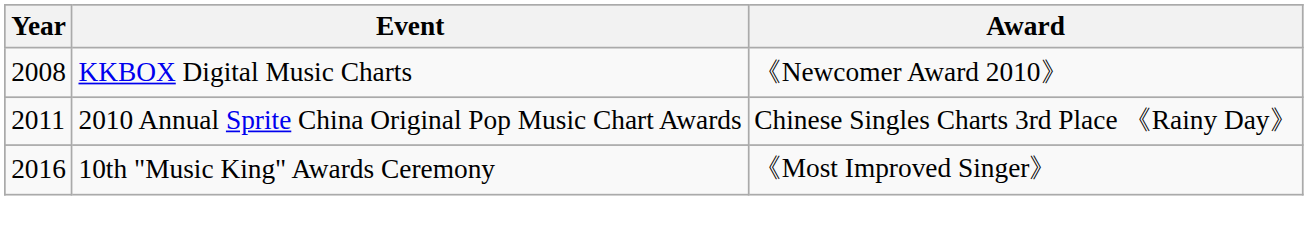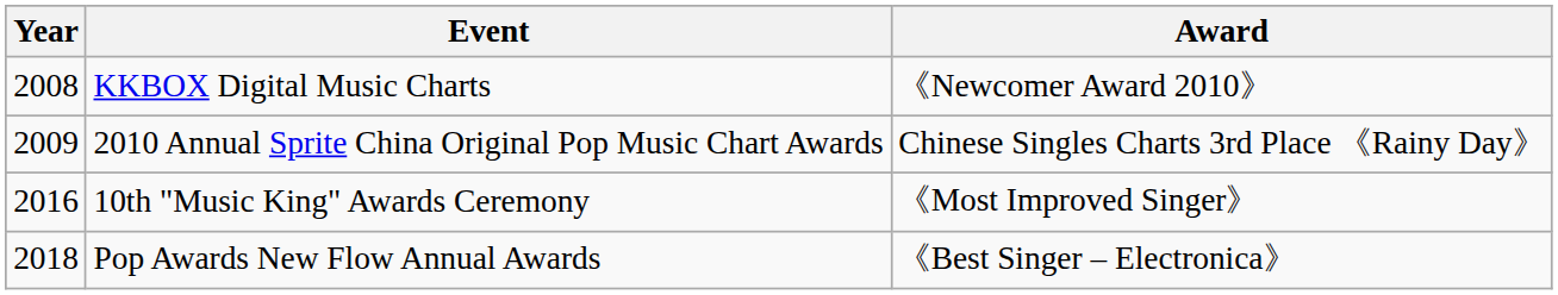 <table class="wikitable">
 <tr>
 <th>Year</th>
 <th>Event</th>
 <th>Award</th>
 </tr>
 <tr>
 <td>2008</td>
 <td><a href='#'>KKBOX</a> Digital Music Charts</td>
 <td>《Newcomer Award 2010》</td>
 </tr>
 <tr>
-<td>2011</td>
+<td>2009</td>
 <td>2010 Annual <a href='#'>Sprite</a> China Original Pop Music Chart Awards</td>
 <td>Chinese Singles Charts 3rd Place 《Rainy Day》</td>
 </tr>
 <tr>
 <td>2016</td>
 <td>10th "Music King" Awards Ceremony</td>
 <td>《Most Improved Singer》</td>
 </tr>
+<tr>
+<td>2018</td>
+<td>Pop Awards New Flow Annual Awards</td>
+<td>《Best Singer – Electronica》</td>
+</tr>
 </table>
